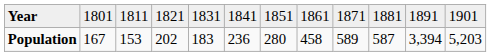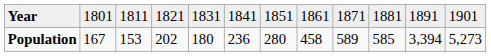 <table class="wikitable">
 <tr bgcolor="#efefef">
 <td><strong>Year</strong></td>
 <td>1801</td>
 <td>1811</td>
 <td>1821</td>
 <td>1831</td>
 <td>1841</td>
 <td>1851</td>
 <td>1861</td>
 <td>1871</td>
 <td>1881</td>
 <td>1891</td>
 <td>1901</td>
 </tr>
 <tr>
 <td><strong>Population</strong></td>
 <td>167</td>
 <td>153</td>
 <td>202</td>
-<td>183</td>
+<td>180</td>
 <td>236</td>
 <td>280</td>
 <td>458</td>
 <td>589</td>
-<td>587</td>
+<td>585</td>
 <td>3,394</td>
-<td>5,203</td>
+<td>5,273</td>
 </tr>
 </table>
